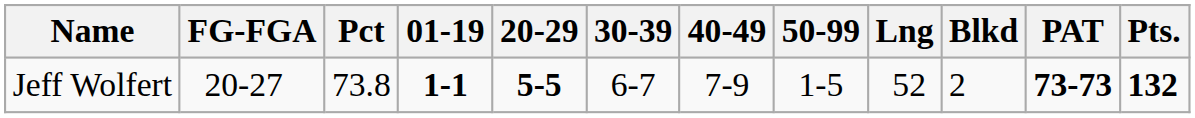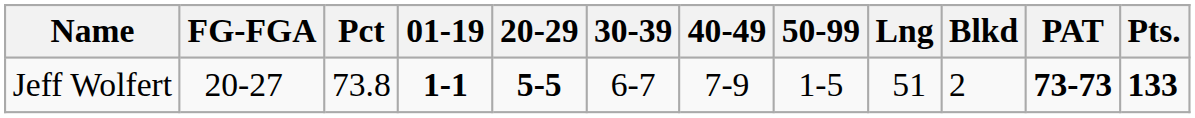 <table class="wikitable" style="white-space:nowrap;">
 <tr style="text-align:center;">
 <th>Name</th>
 <th>FG-FGA</th>
 <th>Pct</th>
 <th>01-19</th>
 <th>20-29</th>
 <th>30-39</th>
 <th>40-49</th>
 <th>50-99</th>
 <th>Lng</th>
 <th>Blkd</th>
 <th>PAT</th>
 <th>Pts.</th>
 </tr>
 <tr>
 <td>Jeff Wolfert</td>
 <td>  20-27</td>
 <td>73.8</td>
 <td>  <strong>1-1</strong></td>
 <td>  <strong>5-5</strong></td>
 <td>  6-7</td>
 <td>  7-9</td>
 <td>  1-5</td>
-<td>  52</td>
+<td>  51</td>
 <td>2</td>
 <td><strong>73-73</strong></td>
-<td><strong>132</strong></td>
+<td><strong>133</strong></td>
 </tr>
 </table>
